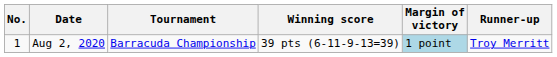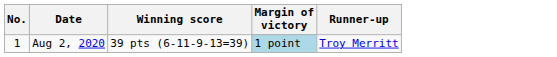 <table class="wikitable" style="font-size:95%;">
 <tr>
 <th>No.</th>
 <th>Date</th>
-<th>Tournament</th>
 <th>Winning score</th>
 <th>Margin of<br>victory</th>
 <th>Runner-up</th>
 </tr>
 <tr>
 <td align=center>1</td>
 <td align=right>Aug 2, <a href='#'>2020</a></td>
-<td><a href='#'>Barracuda Championship</a></td>
 <td>39 pts (6-11-9-13=39)</td>
 <td style="background: lightblue;">1 point</td>
 <td> <a href='#'>Troy Merritt</a></td>
 </tr>
 </table>
